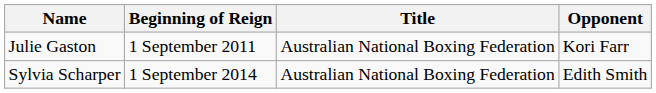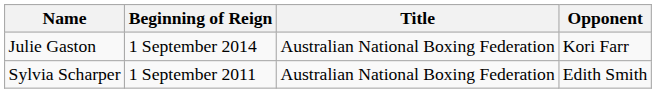 <table class="wikitable">
 <tr>
 <th>Name</th>
 <th>Beginning of Reign</th>
 <th>Title</th>
 <th>Opponent</th>
 </tr>
 <tr>
 <td>Julie Gaston</td>
-<td>1 September 2011</td>
+<td>1 September 2014</td>
 <td>Australian National Boxing Federation</td>
 <td>Kori Farr</td>
 </tr>
 <tr>
 <td>Sylvia Scharper</td>
-<td>1 September 2014</td>
+<td>1 September 2011</td>
 <td>Australian National Boxing Federation</td>
 <td>Edith Smith</td>
 </tr>
 </table>
